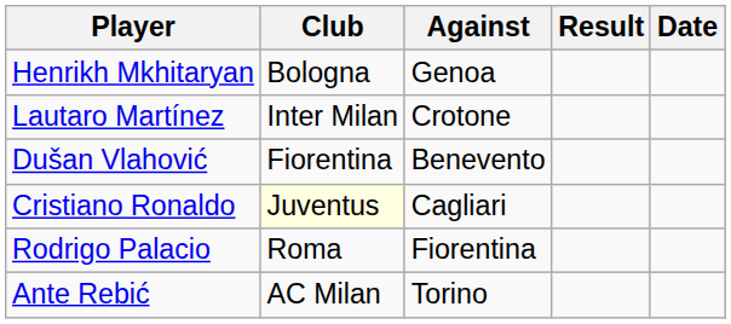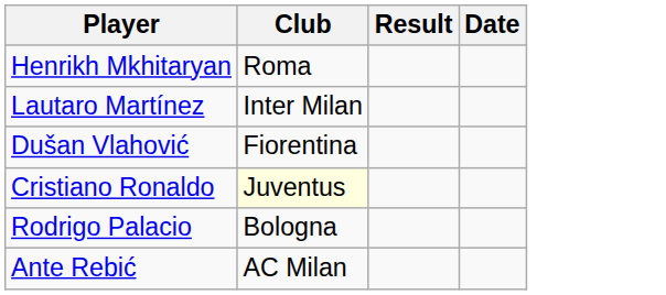 <table class="wikitable sortable">
 <tr>
 <th>Player</th>
 <th>Club</th>
-<th>Against</th>
 <th style="text-align:center;">Result</th>
 <th>Date</th>
 </tr>
 <tr>
 <td> <a href='#'>Henrikh Mkhitaryan</a></td>
-<td>Bologna</td>
-<td>Genoa</td>
+<td>Roma</td>
 <td style="text-align:center;"> </td>
 <td></td>
 </tr>
 <tr>
 <td> <a href='#'>Lautaro Martínez</a></td>
 <td>Inter Milan</td>
-<td>Crotone</td>
 <td style="text-align:center;"> </td>
 <td></td>
 </tr>
 <tr>
 <td> <a href='#'>Dušan Vlahović</a></td>
 <td>Fiorentina</td>
-<td>Benevento</td>
 <td style="text-align:center;"> </td>
 <td></td>
 </tr>
 <tr>
 <td> <a href='#'>Cristiano Ronaldo</a></td>
 <td style="background: lightyellow;">Juventus</td>
-<td>Cagliari</td>
 <td style="text-align:center;"> </td>
 <td></td>
 </tr>
 <tr>
 <td> <a href='#'>Rodrigo Palacio</a></td>
-<td>Roma</td>
-<td>Fiorentina</td>
+<td>Bologna</td>
 <td style="text-align:center;"> </td>
 <td></td>
 </tr>
 <tr>
 <td> <a href='#'>Ante Rebić</a></td>
 <td>AC Milan</td>
-<td>Torino</td>
 <td style="text-align:center;"></td>
 <td></td>
 </tr>
 </table>
